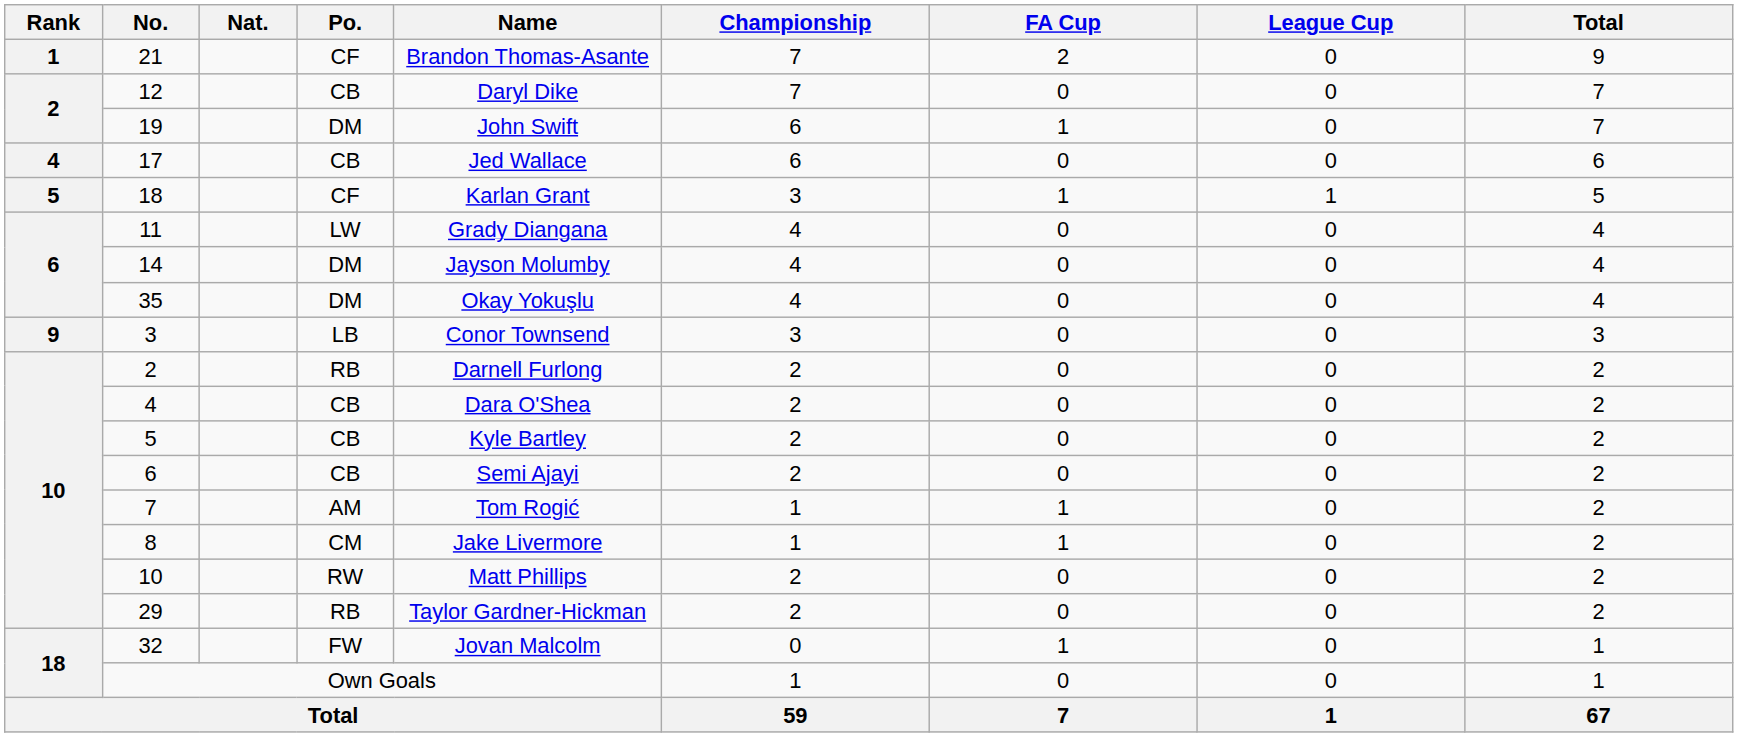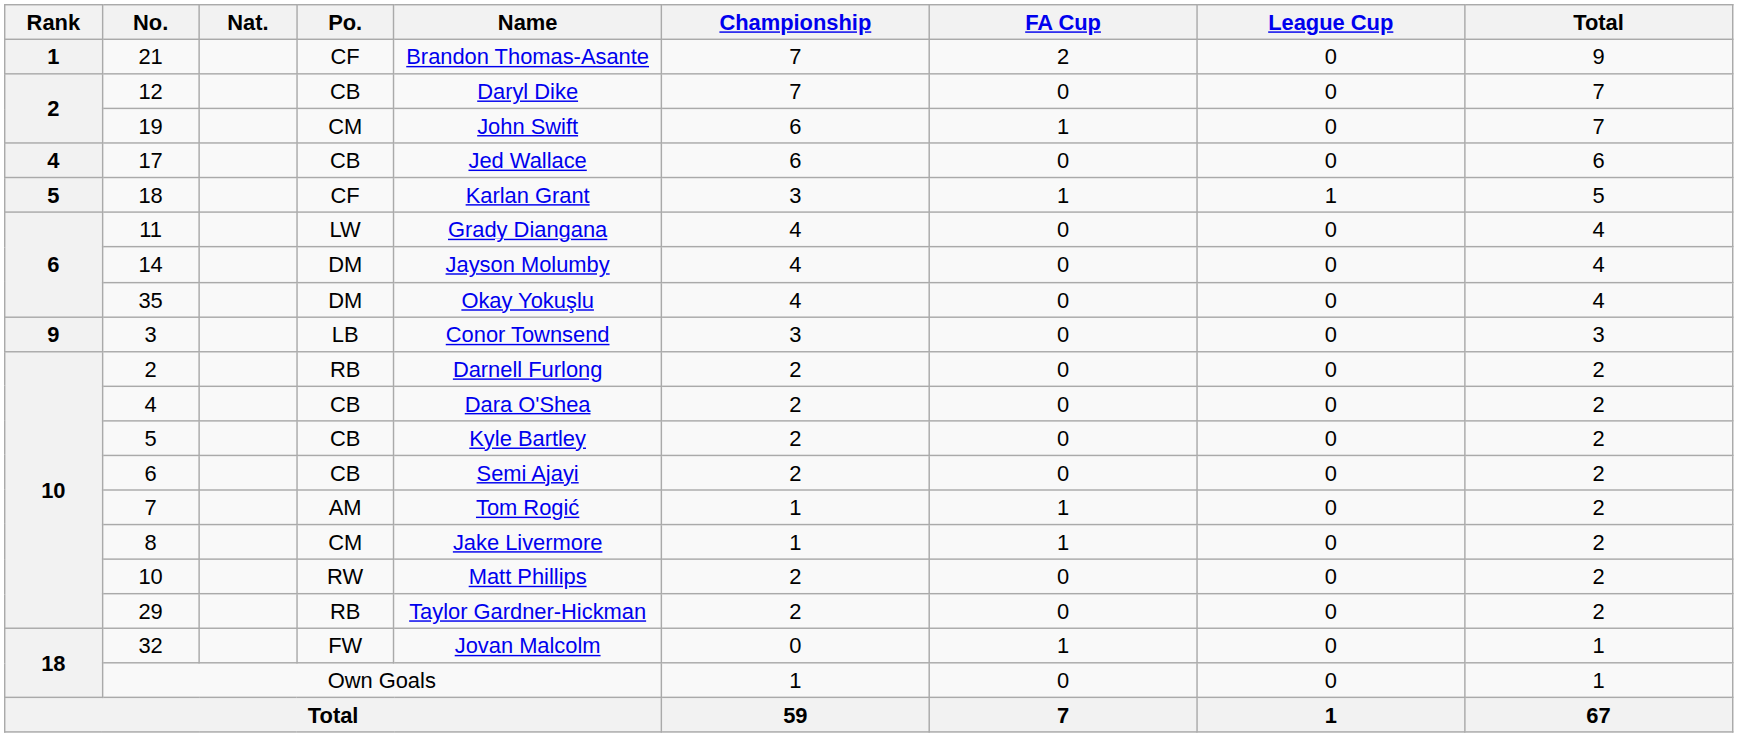 <table class="wikitable" style="text-align:center; font-size:95%; width:95%;">
 <tr>
 <th width=50px>Rank</th>
 <th width=50px>No.</th>
 <th width=50px>Nat.</th>
 <th width=50px>Po.</th>
 <th width=150px>Name</th>
 <th width=150px><a href='#'>Championship</a></th>
 <th width=150px><a href='#'>FA Cup</a></th>
 <th width=150px><a href='#'>League Cup</a></th>
 <th width=150px>Total</th>
 </tr>
 <tr>
 <th rowspan=1>1</th>
 <td>21</td>
 <td></td>
 <td>CF</td>
 <td><a href='#'>Brandon Thomas-Asante</a></td>
 <td>7</td>
 <td>2</td>
 <td>0</td>
 <td>9</td>
 </tr>
 <tr>
 <th rowspan=2>2</th>
 <td>12</td>
 <td></td>
 <td>CB</td>
 <td><a href='#'>Daryl Dike</a></td>
 <td>7</td>
 <td>0</td>
 <td>0</td>
 <td>7</td>
 </tr>
 <tr>
 <td>19</td>
 <td></td>
-<td>DM</td>
+<td>CM</td>
 <td><a href='#'>John Swift</a></td>
 <td>6</td>
 <td>1</td>
 <td>0</td>
 <td>7</td>
 </tr>
 <tr>
 <th rowspan=1>4</th>
 <td>17</td>
 <td></td>
 <td>CB</td>
 <td><a href='#'>Jed Wallace</a></td>
 <td>6</td>
 <td>0</td>
 <td>0</td>
 <td>6</td>
 </tr>
 <tr>
 <th rowspan=1>5</th>
 <td>18</td>
 <td></td>
 <td>CF</td>
 <td><a href='#'>Karlan Grant</a></td>
 <td>3</td>
 <td>1</td>
 <td>1</td>
 <td>5</td>
 </tr>
 <tr>
 <th rowspan=3>6</th>
 <td>11</td>
 <td></td>
 <td>LW</td>
 <td><a href='#'>Grady Diangana</a></td>
 <td>4</td>
 <td>0</td>
 <td>0</td>
 <td>4</td>
 </tr>
 <tr>
 <td>14</td>
 <td></td>
 <td>DM</td>
 <td><a href='#'>Jayson Molumby</a></td>
 <td>4</td>
 <td>0</td>
 <td>0</td>
 <td>4</td>
 </tr>
 <tr>
 <td>35</td>
 <td></td>
 <td>DM</td>
 <td><a href='#'>Okay Yokuşlu</a></td>
 <td>4</td>
 <td>0</td>
 <td>0</td>
 <td>4</td>
 </tr>
 <tr>
 <th rowspan=1>9</th>
 <td>3</td>
 <td></td>
 <td>LB</td>
 <td><a href='#'>Conor Townsend</a></td>
 <td>3</td>
 <td>0</td>
 <td>0</td>
 <td>3</td>
 </tr>
 <tr>
 <th rowspan=8>10</th>
 <td>2</td>
 <td></td>
 <td>RB</td>
 <td><a href='#'>Darnell Furlong</a></td>
 <td>2</td>
 <td>0</td>
 <td>0</td>
 <td>2</td>
 </tr>
 <tr>
 <td>4</td>
 <td></td>
 <td>CB</td>
 <td><a href='#'>Dara O'Shea</a></td>
 <td>2</td>
 <td>0</td>
 <td>0</td>
 <td>2</td>
 </tr>
 <tr>
 <td>5</td>
 <td></td>
 <td>CB</td>
 <td><a href='#'>Kyle Bartley</a></td>
 <td>2</td>
 <td>0</td>
 <td>0</td>
 <td>2</td>
 </tr>
 <tr>
 <td>6</td>
 <td></td>
 <td>CB</td>
 <td><a href='#'>Semi Ajayi</a></td>
 <td>2</td>
 <td>0</td>
 <td>0</td>
 <td>2</td>
 </tr>
 <tr>
 <td>7</td>
 <td></td>
 <td>AM</td>
 <td><a href='#'>Tom Rogić</a></td>
 <td>1</td>
 <td>1</td>
 <td>0</td>
 <td>2</td>
 </tr>
 <tr>
 <td>8</td>
 <td></td>
 <td>CM</td>
 <td><a href='#'>Jake Livermore</a></td>
 <td>1</td>
 <td>1</td>
 <td>0</td>
 <td>2</td>
 </tr>
 <tr>
 <td>10</td>
 <td></td>
 <td>RW</td>
 <td><a href='#'>Matt Phillips</a></td>
 <td>2</td>
 <td>0</td>
 <td>0</td>
 <td>2</td>
 </tr>
 <tr>
 <td>29</td>
 <td></td>
 <td>RB</td>
 <td><a href='#'>Taylor Gardner-Hickman</a></td>
 <td>2</td>
 <td>0</td>
 <td>0</td>
 <td>2</td>
 </tr>
 <tr>
 <th rowspan=2>18</th>
 <td>32</td>
 <td></td>
 <td>FW</td>
 <td><a href='#'>Jovan Malcolm</a></td>
 <td>0</td>
 <td>1</td>
 <td>0</td>
 <td>1</td>
 </tr>
 <tr>
 <td colspan=4>Own Goals</td>
 <td>1</td>
 <td>0</td>
 <td>0</td>
 <td>1</td>
 </tr>
 <tr>
 <th colspan=5>Total</th>
 <th>59</th>
 <th>7</th>
 <th>1</th>
 <th>67</th>
 </tr>
 </table>
